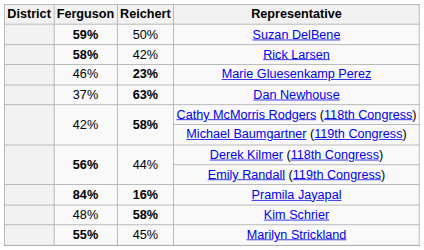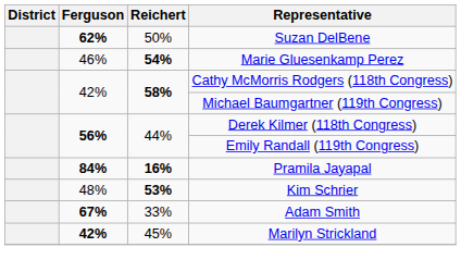 <table class=wikitable>
 <tr>
 <th>District</th>
 <th>Ferguson</th>
 <th>Reichert</th>
 <th>Representative</th>
 </tr>
 <tr align=center>
 <th></th>
-<td><strong>59%</strong></td>
+<td><strong>62%</strong></td>
 <td>50%</td>
 <td><a href='#'>Suzan DelBene</a></td>
 </tr>
 <tr align=center>
 <th></th>
-<td><strong>58%</strong></td>
-<td>42%</td>
-<td><a href='#'>Rick Larsen</a></td>
-</tr>
-<tr align=center>
-<th></th>
 <td>46%</td>
-<td><strong>23%</strong></td>
+<td><strong>54%</strong></td>
 <td><a href='#'>Marie Gluesenkamp Perez</a></td>
-</tr>
-<tr align=center>
-<th></th>
-<td>37%</td>
-<td><strong>63%</strong></td>
-<td><a href='#'>Dan Newhouse</a></td>
 </tr>
 <tr align=center>
 <th rowspan=2 ></th>
 <td rowspan=2>42%</td>
 <td rowspan=2><strong>58%</strong></td>
 <td><a href='#'>Cathy McMorris Rodgers</a> (<a href='#'>118th Congress</a>)</td>
 </tr>
 <tr align=center>
 <td><a href='#'>Michael Baumgartner</a> (<a href='#'>119th Congress</a>)</td>
 </tr>
 <tr align=center>
 <th rowspan=2 ></th>
 <td rowspan=2><strong>56%</strong></td>
 <td rowspan=2>44%</td>
 <td><a href='#'>Derek Kilmer</a> (<a href='#'>118th Congress</a>)</td>
 </tr>
 <tr align=center>
 <td><a href='#'>Emily Randall</a> (<a href='#'>119th Congress</a>)</td>
 </tr>
 <tr align=center>
 <th></th>
 <td><strong>84%</strong></td>
 <td><strong>16%</strong></td>
 <td><a href='#'>Pramila Jayapal</a></td>
 </tr>
 <tr align=center>
 <th></th>
 <td>48%</td>
-<td><strong>58%</strong></td>
+<td><strong>53%</strong></td>
 <td><a href='#'>Kim Schrier</a></td>
 </tr>
 <tr align=center>
 <th></th>
-<td><strong>55%</strong></td>
+<td><strong>67%</strong></td>
+<td>33%</td>
+<td><a href='#'>Adam Smith</a></td>
+</tr>
+<tr align=center>
+<th></th>
+<td><strong>42%</strong></td>
 <td>45%</td>
 <td><a href='#'>Marilyn Strickland</a></td>
 </tr>
 <tr align=center>
 </tr>
 </table>
